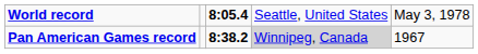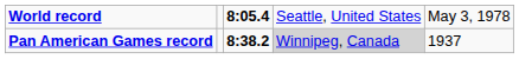 <table class="wikitable">
 <tr>
 <td><strong><a href='#'>World record</a></strong></td>
 <td></td>
 <td><strong>8:05.4</strong></td>
 <td><a href='#'>Seattle</a>, <a href='#'>United States</a></td>
 <td>May 3, 1978</td>
 </tr>
 <tr>
 <td><strong><a href='#'>Pan American Games record</a></strong></td>
 <td></td>
 <td><strong>8:38.2</strong></td>
 <td style="background: lightgrey;"><a href='#'>Winnipeg</a>, <a href='#'>Canada</a></td>
-<td>1967</td>
+<td>1937</td>
 </tr>
 </table>
